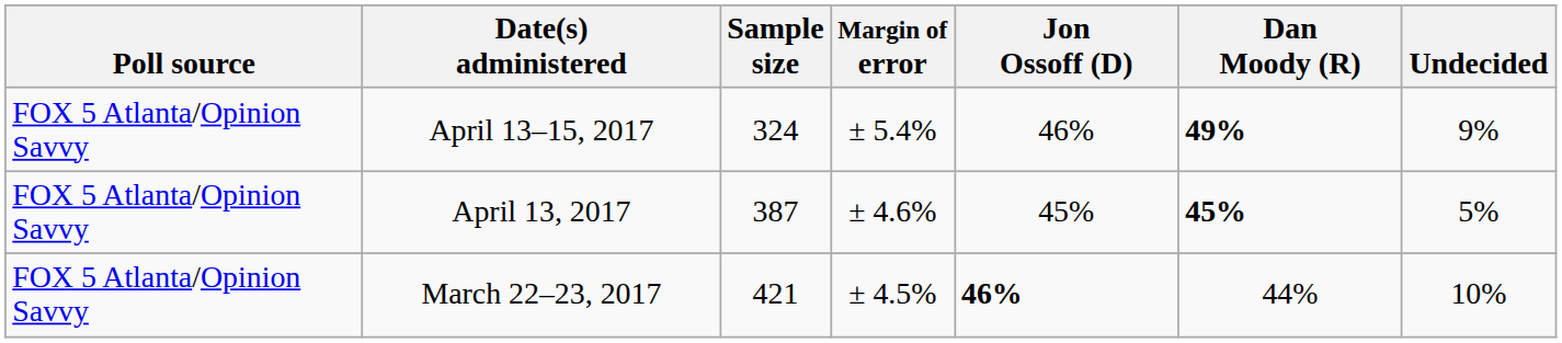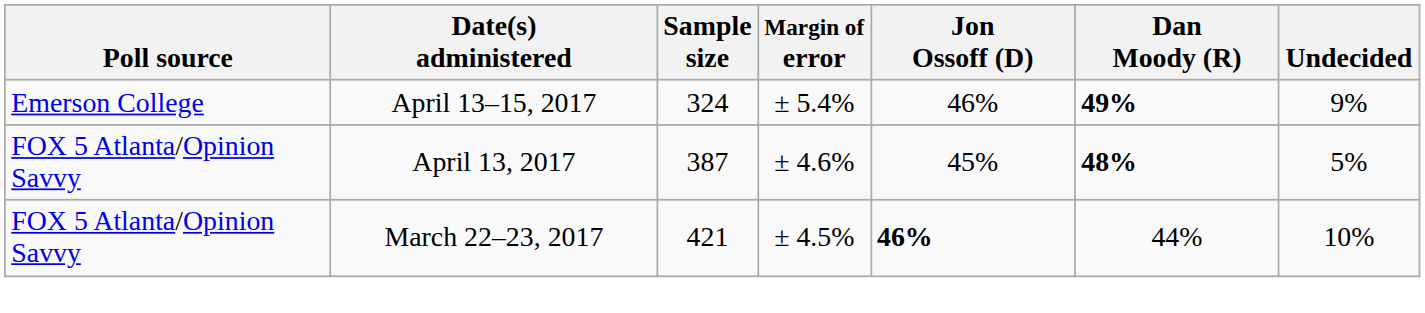 <table class="wikitable">
 <tr valign= bottom>
 <th style="width:180px;">Poll source</th>
 <th style="width:180px;">Date(s)<br>administered</th>
 <th class=small>Sample<br>size</th>
 <th class=small><small>Margin of</small><br>error</th>
 <th style="width:110px;">Jon<br>Ossoff (D)</th>
 <th style="width:110px;">Dan<br>Moody (R)</th>
 <th>Undecided</th>
 </tr>
 <tr>
-<td><a href='#'>FOX 5 Atlanta</a>/<a href='#'>Opinion Savvy</a></td>
+<td><a href='#'>Emerson College</a></td>
 <td align=center>April 13–15, 2017</td>
 <td align=center>324</td>
 <td align=center>± 5.4%</td>
 <td align=center>46%</td>
 <td><strong>49%</strong></td>
 <td align=center>9%</td>
 </tr>
 <tr>
 <td><a href='#'>FOX 5 Atlanta</a>/<a href='#'>Opinion Savvy</a></td>
 <td align=center>April 13, 2017</td>
 <td align=center>387</td>
 <td align=center>± 4.6%</td>
 <td align=center>45%</td>
-<td><strong>45%</strong></td>
+<td><strong>48%</strong></td>
 <td align=center>5%</td>
 </tr>
 <tr>
 <td><a href='#'>FOX 5 Atlanta</a>/<a href='#'>Opinion Savvy</a></td>
 <td align=center>March 22–23, 2017</td>
 <td align=center>421</td>
 <td align=center>± 4.5%</td>
 <td><strong>46%</strong></td>
 <td align=center>44%</td>
 <td align=center>10%</td>
 </tr>
 </table>
